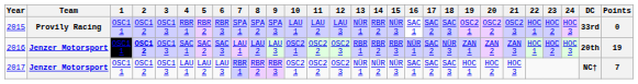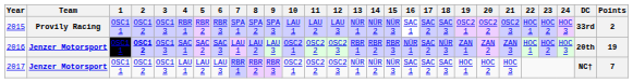 <table class="wikitable" style="text-align:center; font-size:85%">
 <tr>
 <th>Year</th>
 <th>Team</th>
 <th>1</th>
 <th>2</th>
 <th>3</th>
 <th>4</th>
 <th>5</th>
 <th>6</th>
 <th>7</th>
 <th>8</th>
 <th>9</th>
 <th>10</th>
 <th>11</th>
 <th>12</th>
 <th>13</th>
 <th>14</th>
 <th>15</th>
 <th>16</th>
 <th>17</th>
 <th>18</th>
 <th>19</th>
 <th>20</th>
 <th>21</th>
 <th>22</th>
 <th>23</th>
 <th>24</th>
 <th>DC</th>
 <th>Points</th>
 </tr>
 <tr>
 <td><a href='#'>2015</a></td>
 <th nowrap>Provily Racing</th>
 <td style="background:#CFCFFF;"><a href='#'>OSC1<br>1</a><br></td>
 <td style="background:#CFCFFF;"><a href='#'>OSC1<br>2</a><br></td>
 <td style="background:#CFCFFF;"><a href='#'>OSC1<br>3</a><br></td>
 <td style="background:#CFCFFF;"><a href='#'>RBR<br>1</a><br></td>
 <td style="background:#EFCFFF;"><a href='#'>RBR<br>2</a><br></td>
 <td style="background:#CFCFFF;"><a href='#'>RBR<br>3</a><br></td>
 <td style="background:#CFCFFF;"><a href='#'>SPA<br>1</a><br></td>
 <td style="background:#CFCFFF;"><a href='#'>SPA<br>2</a><br></td>
 <td style="background:#CFCFFF;"><a href='#'>SPA<br>3</a><br></td>
 <td style="background:#CFCFFF;"><a href='#'>LAU<br>1</a><br></td>
 <td style="background:#CFCFFF;"><a href='#'>LAU<br>2</a><br></td>
 <td style="background:#CFCFFF;"><a href='#'>LAU<br>3</a><br></td>
 <td style="background:#CFCFFF;"><a href='#'>NÜR<br>1</a><br></td>
-<td style="background:#CFCFFF;"><a href='#'>RBR<br>2</a><br></td>
+<td style="background:#CFCFFF;"><a href='#'>NÜR<br>2</a><br></td>
 <td style="background:#CFCFFF;"><a href='#'>NÜR<br>3</a><br></td>
 <td style="background:#FFFFFF;"><a href='#'>SAC<br>1</a><br></td>
 <td style="background:#CFCFFF;"><a href='#'>SAC<br>2</a><br></td>
 <td style="background:#CFCFFF;"><a href='#'>SAC<br>3</a><br></td>
 <td style="background:#EFCFFF;"><a href='#'>OSC2<br>1</a><br></td>
 <td style="background:#EFCFFF;"><a href='#'>OSC2<br>2</a><br></td>
 <td style="background:#CFCFFF;"><a href='#'>OSC2<br>3</a><br></td>
 <td style="background:#CFCFFF;"><a href='#'>HOC<br>1</a><br></td>
 <td style="background:#CFCFFF;"><a href='#'>HOC<br>2</a><br></td>
 <td style="background:#EFCFFF;"><a href='#'>HOC<br>3</a><br></td>
 <th>33rd</th>
-<th>0</th>
+<th>2</th>
 </tr>
 <tr>
 <td><a href='#'>2016</a></td>
 <th nowrap><a href='#'>Jenzer Motorsport</a></th>
 <td style="background:#000000;color:white"><a href='#'><span>OSC1<br>1</span></a><br></td>
 <td style="background:#CFCFFF;"><strong><a href='#'>OSC1<br>2</a><br></strong></td>
 <td style="background:#CFCFFF;"><a href='#'>OSC1<br>3</a><br></td>
 <td style="background:#CFCFFF;"><a href='#'>SAC<br>1</a><br></td>
 <td style="background:#EFCFFF;"><a href='#'>SAC<br>2</a><br></td>
 <td style="background:#CFCFFF;"><a href='#'>SAC<br>3</a><br></td>
 <td style="background:#EFCFFF;"><a href='#'>LAU<br>1</a><br></td>
 <td style="background:#CFCFFF;"><a href='#'>LAU<br>2</a><br></td>
 <td style="background:#DFFFDF;"><a href='#'>LAU<br>3</a><br></td>
 <td style="background:#CFCFFF;"><a href='#'>OSC2<br>1</a><br></td>
 <td style="background:#DFFFDF;"><a href='#'>OSC2<br>2</a><br></td>
 <td style="background:#DFFFDF;"><a href='#'>OSC2<br>3</a><br></td>
 <td style="background:#CFCFFF;"><a href='#'>RBR<br>1</a><br></td>
 <td style="background:#CFCFFF;"><a href='#'>RBR<br>2</a><br></td>
 <td style="background:#CFCFFF;"><a href='#'>RBR<br>3</a><br></td>
 <td style="background:#CFCFFF;"><a href='#'>NÜR<br>1</a><br></td>
 <td style="background:#CFCFFF;"><a href='#'>SAC<br>2</a><br></td>
 <td style="background:#CFCFFF;"><a href='#'>NÜR<br>3</a><br></td>
 <td style="background:#CFCFFF;"><a href='#'>ZAN<br>1</a><br></td>
 <td style="background:#EFCFFF;"><a href='#'>ZAN<br>2</a><br></td>
 <td style="background:#CFCFFF;"><a href='#'>ZAN<br>3</a><br></td>
 <td style="background:#DFFFDF;"><a href='#'>HOC<br>1</a><br></td>
 <td style="background:#CFCFFF;"><a href='#'>HOC<br>2</a><br></td>
 <td style="background:#DFFFDF;"><a href='#'>HOC<br>3</a><br></td>
 <th>20th</th>
 <th>19</th>
 </tr>
 <tr>
 <td><a href='#'>2017</a></td>
 <th nowrap><a href='#'>Jenzer Motorsport</a></th>
 <td style="background:#;"><a href='#'>OSC1<br>1</a></td>
 <td style="background:#;"><a href='#'>OSC1<br>2</a></td>
 <td style="background:#;"><a href='#'>OSC1<br>3</a></td>
 <td style="background:#;"><a href='#'>LAU<br>1</a></td>
 <td style="background:#;"><a href='#'>LAU<br>2</a></td>
 <td style="background:#;"><a href='#'>LAU<br>3</a></td>
 <td style="background:#CFCFFF;"><a href='#'>RBR<br>1</a><br></td>
 <td style="background:#EFCFFF;"><a href='#'>RBR<br>2</a><br></td>
 <td style="background:#EFCFFF;"><a href='#'>RBR<br>3</a><br></td>
 <td style="background:#;"><a href='#'>OSC2<br>1</a></td>
 <td style="background:#;"><a href='#'>OSC2<br>2</a></td>
 <td style="background:#;"><a href='#'>OSC2<br>3</a></td>
 <td style="background:#;"><a href='#'>NÜR<br>1</a></td>
 <td style="background:#;"><a href='#'>NÜR<br>2</a></td>
 <td style="background:#;"><a href='#'>NÜR<br>3</a></td>
 <td style="background:#;"><a href='#'>SAC<br>1</a></td>
 <td style="background:#;"><a href='#'>SAC<br>2</a></td>
 <td style="background:#;"><a href='#'>SAC<br>3</a></td>
 <td style="background:#;"><a href='#'>HOC<br>1</a></td>
 <td style="background:#;"><a href='#'>HOC<br>2</a></td>
 <td style="background:#;"><a href='#'>HOC<br>3</a></td>
 <td colspan=3></td>
 <th>NC†</th>
 <th>7</th>
 </tr>
 </table>
